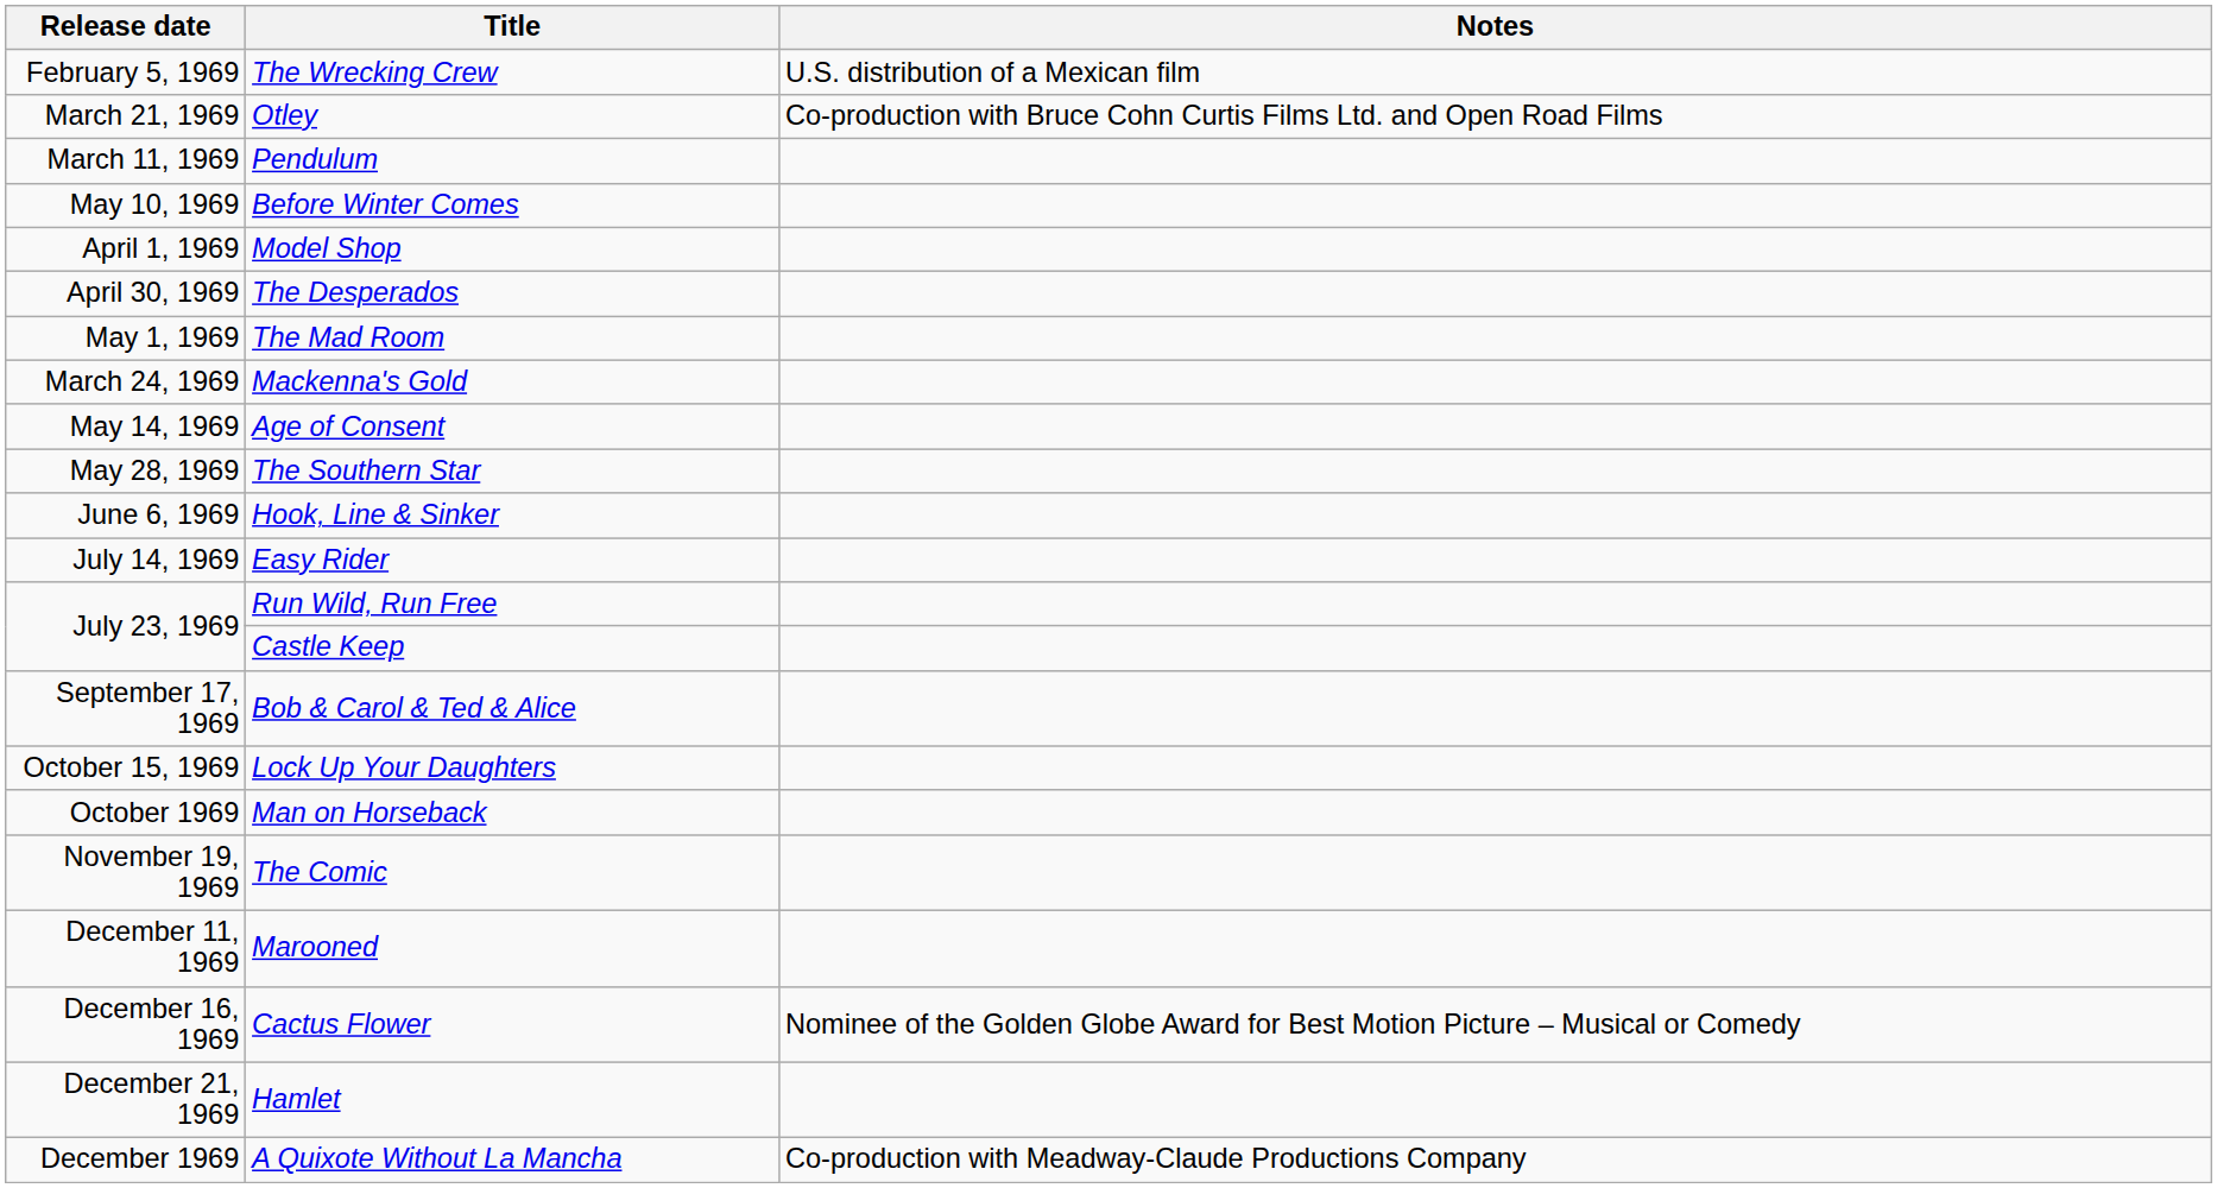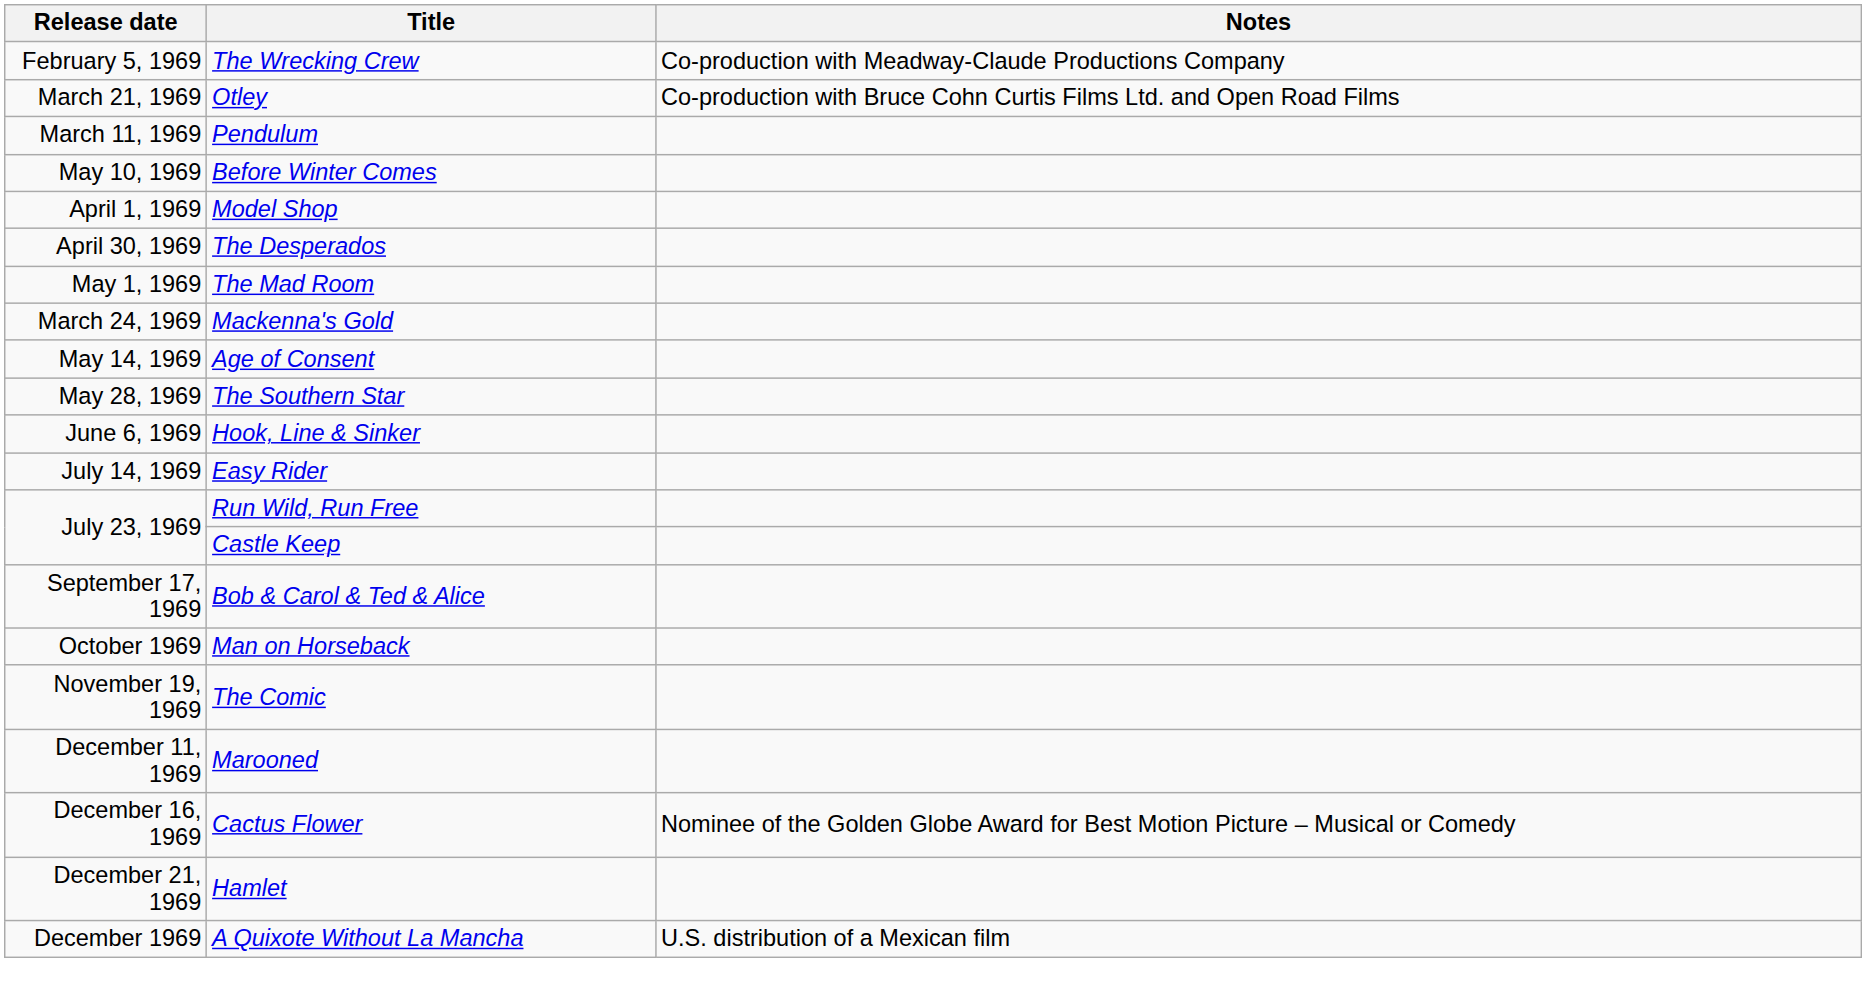 <table class="wikitable sortable" style="width:100%;">
 <tr>
 <th scope="col" style="width:130px;">Release date</th>
 <th>Title</th>
 <th>Notes</th>
 </tr>
 <tr>
 <td style="text-align:right;">February 5, 1969</td>
 <td><em><a href='#'>The Wrecking Crew</a></em></td>
-<td>U.S. distribution of a Mexican film</td>
+<td>Co-production with Meadway-Claude Productions Company</td>
 </tr>
 <tr>
 <td style="text-align:right;">March 21, 1969</td>
 <td><em><a href='#'>Otley</a></em></td>
 <td>Co-production with Bruce Cohn Curtis Films Ltd. and Open Road Films</td>
 </tr>
 <tr>
 <td style="text-align:right;">March 11, 1969</td>
 <td><em><a href='#'>Pendulum</a></em></td>
 <td></td>
 </tr>
 <tr>
 <td style="text-align:right;">May 10, 1969</td>
 <td><em><a href='#'>Before Winter Comes</a></em></td>
 <td></td>
 </tr>
 <tr>
 <td style="text-align:right;">April 1, 1969</td>
 <td><em><a href='#'>Model Shop</a></em></td>
 <td></td>
 </tr>
 <tr>
 <td style="text-align:right;">April 30, 1969</td>
 <td><em><a href='#'>The Desperados</a></em></td>
 <td></td>
 </tr>
 <tr>
 <td style="text-align:right;">May 1, 1969</td>
 <td><em><a href='#'>The Mad Room</a></em></td>
 <td></td>
 </tr>
 <tr>
 <td style="text-align:right;">March 24, 1969</td>
 <td><em><a href='#'>Mackenna's Gold</a></em></td>
 <td></td>
 </tr>
 <tr>
 <td style="text-align:right;">May 14, 1969</td>
 <td><em><a href='#'>Age of Consent</a></em></td>
 <td></td>
 </tr>
 <tr>
 <td style="text-align:right;">May 28, 1969</td>
 <td><em><a href='#'>The Southern Star</a></em></td>
 <td></td>
 </tr>
 <tr>
 <td style="text-align:right;">June 6, 1969</td>
 <td><em><a href='#'>Hook, Line & Sinker</a></em></td>
 <td></td>
 </tr>
 <tr>
 <td style="text-align:right;">July 14, 1969</td>
 <td><em><a href='#'>Easy Rider</a></em></td>
 <td></td>
 </tr>
 <tr>
 <td style="text-align:right;" rowspan="2">July 23, 1969</td>
 <td><em><a href='#'>Run Wild, Run Free</a></em></td>
 <td></td>
 </tr>
 <tr>
 <td><em><a href='#'>Castle Keep</a></em></td>
 <td></td>
 </tr>
 <tr>
 <td style="text-align:right;">September 17, 1969</td>
 <td><em><a href='#'>Bob & Carol & Ted & Alice</a></em></td>
 <td></td>
 </tr>
 <tr>
-<td style="text-align:right;">October 15, 1969</td>
-<td><em><a href='#'>Lock Up Your Daughters</a></em></td>
-<td></td>
-</tr>
-<tr>
 <td style="text-align:right;">October 1969</td>
 <td><em><a href='#'>Man on Horseback</a></em></td>
 <td></td>
 </tr>
 <tr>
 <td style="text-align:right;">November 19, 1969</td>
 <td><em><a href='#'>The Comic</a></em></td>
 <td></td>
 </tr>
 <tr>
 <td style="text-align:right;">December 11, 1969</td>
 <td><em><a href='#'>Marooned</a></em></td>
 <td></td>
 </tr>
 <tr>
 <td style="text-align:right;">December 16, 1969</td>
 <td><em><a href='#'>Cactus Flower</a></em></td>
 <td>Nominee of the Golden Globe Award for Best Motion Picture – Musical or Comedy</td>
 </tr>
 <tr>
 <td style="text-align:right;">December 21, 1969</td>
 <td><em><a href='#'>Hamlet</a></em></td>
 <td></td>
 </tr>
 <tr>
 <td style="text-align:right;">December 1969</td>
 <td><em><a href='#'>A Quixote Without La Mancha</a></em></td>
-<td>Co-production with Meadway-Claude Productions Company</td>
+<td>U.S. distribution of a Mexican film</td>
 </tr>
 </table>
